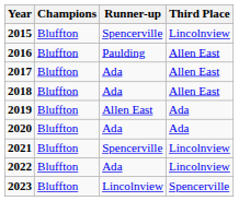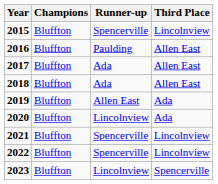 <table class="wikitable">
 <tr>
 <th>Year</th>
 <th>Champions</th>
 <th>Runner-up</th>
 <th>Third Place</th>
 </tr>
 <tr>
 <td><strong>2015</strong></td>
 <td><a href='#'>Bluffton</a></td>
 <td><a href='#'>Spencerville</a></td>
 <td><a href='#'>Lincolnview</a></td>
 </tr>
 <tr>
 <td><strong>2016</strong></td>
 <td><a href='#'>Bluffton</a></td>
 <td><a href='#'>Paulding</a></td>
 <td><a href='#'>Allen East</a></td>
 </tr>
 <tr>
 <td><strong>2017</strong></td>
 <td><a href='#'>Bluffton</a></td>
 <td><a href='#'>Ada</a></td>
 <td><a href='#'>Allen East</a></td>
 </tr>
 <tr>
 <td><strong>2018</strong></td>
 <td><a href='#'>Bluffton</a></td>
 <td><a href='#'>Ada</a></td>
 <td><a href='#'>Allen East</a></td>
 </tr>
 <tr>
 <td><strong>2019</strong></td>
 <td><a href='#'>Bluffton</a></td>
 <td><a href='#'>Allen East</a></td>
 <td><a href='#'>Ada</a></td>
 </tr>
 <tr>
 <td><strong>2020</strong></td>
 <td><a href='#'>Bluffton</a></td>
-<td><a href='#'>Ada</a></td>
+<td><a href='#'>Lincolnview</a></td>
 <td><a href='#'>Ada</a></td>
 </tr>
 <tr>
 <td><strong>2021</strong></td>
 <td><a href='#'>Bluffton</a></td>
 <td><a href='#'>Spencerville</a></td>
 <td><a href='#'>Lincolnview</a></td>
 </tr>
 <tr>
 <td><strong>2022</strong></td>
 <td><a href='#'>Bluffton</a></td>
-<td><a href='#'>Ada</a></td>
+<td><a href='#'>Spencerville</a></td>
 <td><a href='#'>Lincolnview</a></td>
 </tr>
 <tr>
 <td><strong>2023</strong></td>
 <td><a href='#'>Bluffton</a></td>
 <td><a href='#'>Lincolnview</a></td>
 <td><a href='#'>Spencerville</a></td>
 </tr>
 </table>
